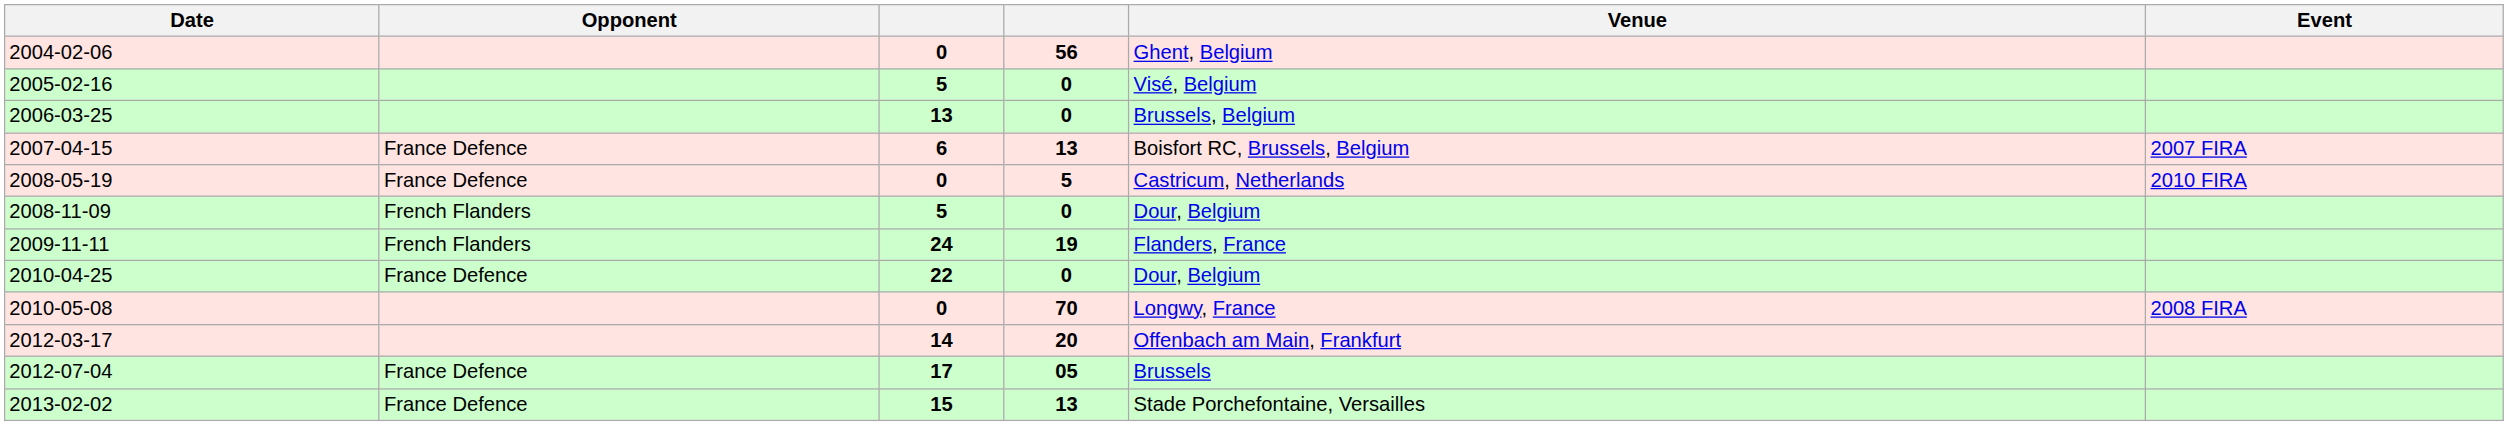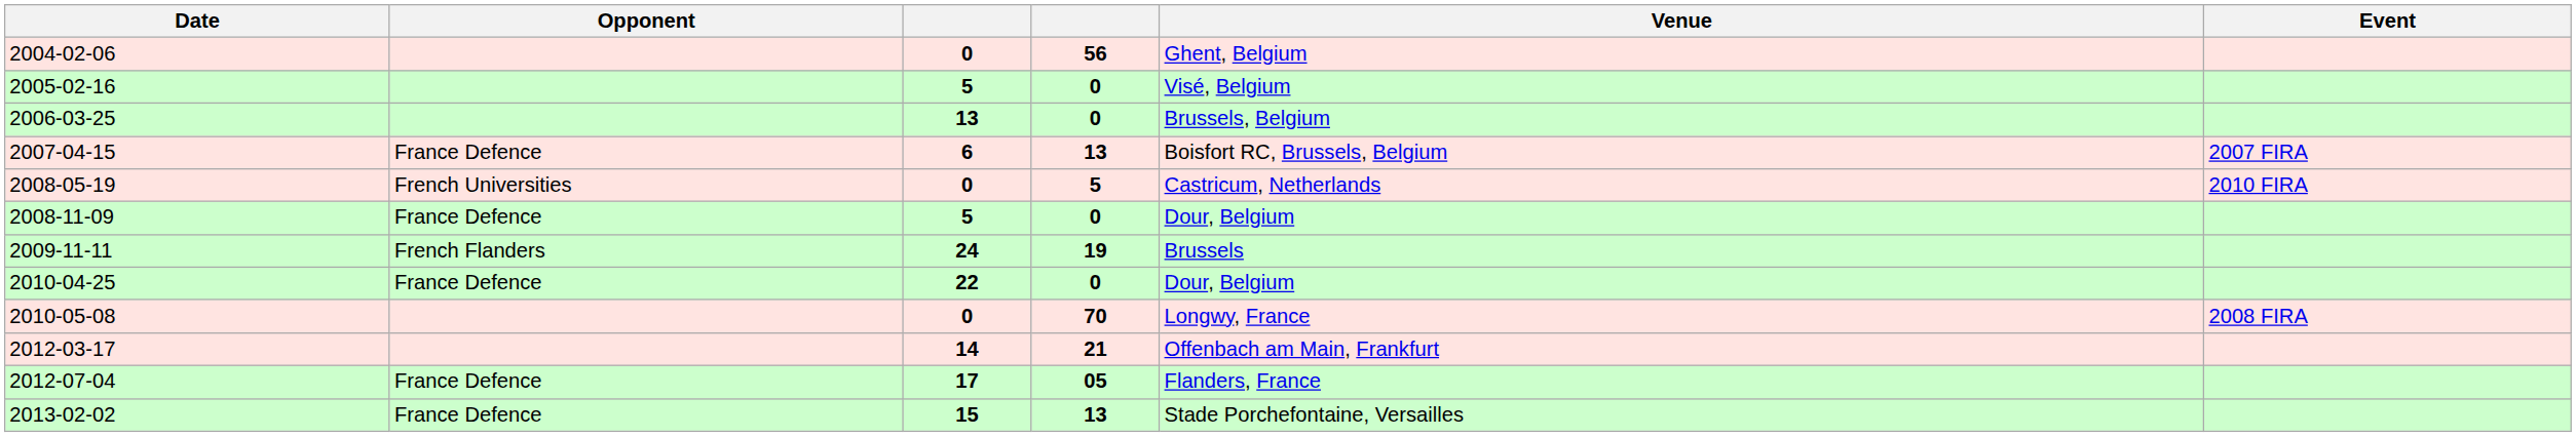 <table class="wikitable sortable" style="width:100%">
 <tr>
 <th style="width:15%">Date</th>
 <th style="width:20%">Opponent</th>
 <th style="width:5%"></th>
 <th style="width:5%"></th>
 <th>Venue</th>
 <th>Event</th>
 </tr>
 <tr bgcolor="FFE4E1">
 <td>2004-02-06</td>
 <td></td>
 <td align="center"><strong>0</strong></td>
 <td align="center"><strong>56</strong></td>
 <td><a href='#'>Ghent</a>, <a href='#'>Belgium</a></td>
 <td></td>
 </tr>
 <tr bgcolor="#ccffcc">
 <td>2005-02-16</td>
 <td></td>
 <td align="center"><strong>5</strong></td>
 <td align="center"><strong>0</strong></td>
 <td><a href='#'>Visé</a>, <a href='#'>Belgium</a></td>
 <td></td>
 </tr>
 <tr bgcolor="#ccffcc">
 <td>2006-03-25</td>
 <td></td>
 <td align="center"><strong>13</strong></td>
 <td align="center"><strong>0</strong></td>
 <td><a href='#'>Brussels</a>, <a href='#'>Belgium</a></td>
 <td></td>
 </tr>
 <tr bgcolor="FFE4E1">
 <td>2007-04-15</td>
 <td> France Defence</td>
 <td align="center"><strong>6</strong></td>
 <td align="center"><strong>13</strong></td>
 <td>Boisfort RC, <a href='#'>Brussels</a>, <a href='#'>Belgium</a></td>
 <td><a href='#'>2007 FIRA</a></td>
 </tr>
 <tr bgcolor="FFE4E1">
 <td>2008-05-19</td>
-<td> France Defence</td>
+<td> French Universities</td>
 <td align="center"><strong>0</strong></td>
 <td align="center"><strong>5</strong></td>
 <td><a href='#'>Castricum</a>, <a href='#'>Netherlands</a></td>
 <td><a href='#'>2010 FIRA</a></td>
 </tr>
 <tr bgcolor="#ccffcc">
 <td>2008-11-09</td>
-<td>French Flanders</td>
+<td> France Defence</td>
 <td align="center"><strong>5</strong></td>
 <td align="center"><strong>0</strong></td>
 <td><a href='#'>Dour</a>, <a href='#'>Belgium</a></td>
 <td></td>
 </tr>
 <tr bgcolor="#ccffcc">
 <td>2009-11-11</td>
 <td>French Flanders</td>
 <td align="center"><strong>24</strong></td>
 <td align="center"><strong>19</strong></td>
-<td><a href='#'>Flanders</a>, <a href='#'>France</a></td>
+<td><a href='#'>Brussels</a></td>
 <td></td>
 </tr>
 <tr bgcolor="#ccffcc">
 <td>2010-04-25</td>
 <td> France Defence</td>
 <td align="center"><strong>22</strong></td>
 <td align="center"><strong>0</strong></td>
 <td><a href='#'>Dour</a>, <a href='#'>Belgium</a></td>
 <td></td>
 </tr>
 <tr bgcolor="FFE4E1">
 <td>2010-05-08</td>
 <td></td>
 <td align="center"><strong>0</strong></td>
 <td align="center"><strong>70</strong></td>
 <td><a href='#'>Longwy</a>, <a href='#'>France</a></td>
 <td><a href='#'>2008 FIRA</a></td>
 </tr>
 <tr bgcolor="FFE4E1">
 <td>2012-03-17</td>
 <td></td>
 <td align="center"><strong>14</strong></td>
-<td align="center"><strong>20</strong></td>
+<td align="center"><strong>21</strong></td>
 <td><a href='#'>Offenbach am Main</a>, <a href='#'>Frankfurt</a></td>
 <td></td>
 </tr>
 <tr bgcolor="#ccffcc">
 <td>2012-07-04</td>
 <td> France Defence</td>
 <td align="center"><strong>17</strong></td>
 <td align="center"><strong>05</strong></td>
-<td><a href='#'>Brussels</a></td>
+<td><a href='#'>Flanders</a>, <a href='#'>France</a></td>
 <td></td>
 </tr>
 <tr bgcolor="#ccffcc">
 <td>2013-02-02</td>
 <td> France Defence</td>
 <td align="center"><strong>15</strong></td>
 <td align="center"><strong>13</strong></td>
 <td>Stade Porchefontaine, Versailles</td>
 <td></td>
 </tr>
 </table>
